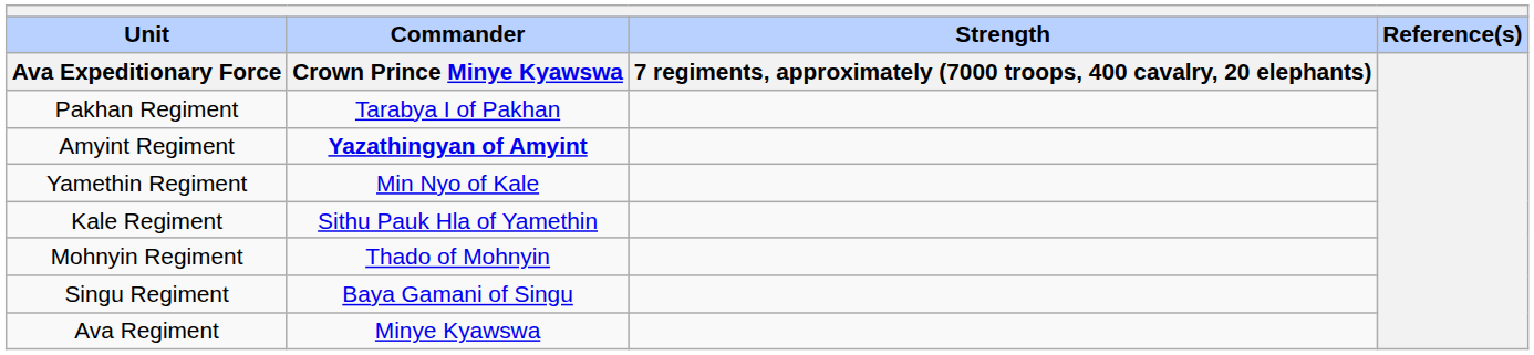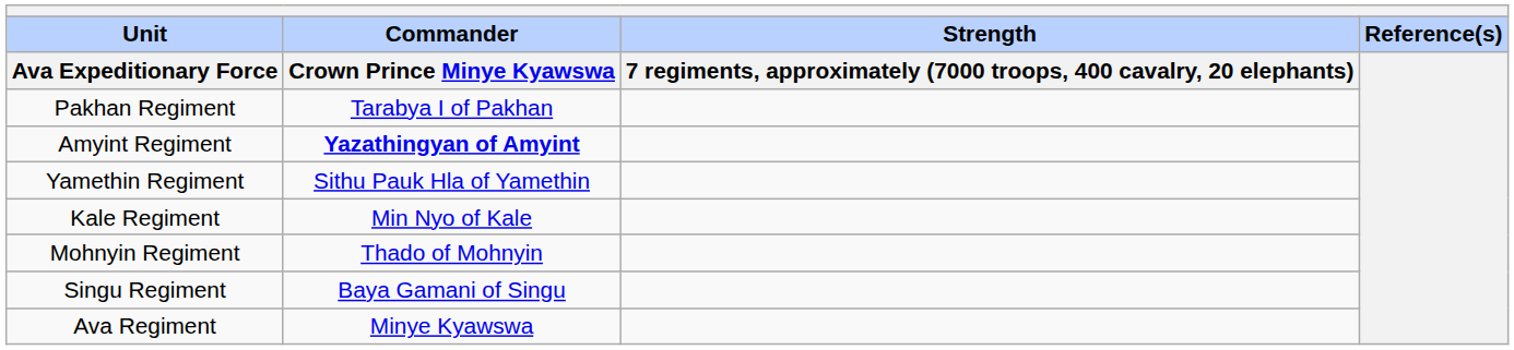 <table class="wikitable collapsible" style="min-width:60em; margin:0.3em auto; font-size:88%;">
 <tr>
 <th colspan=5></th>
 </tr>
 <tr>
 <th style="background-color:#B9D1FF">Unit</th>
 <th style="background-color:#B9D1FF">Commander</th>
 <th style="background-color:#B9D1FF">Strength</th>
 <th style="background-color:#B9D1FF">Reference(s)</th>
 </tr>
 <tr>
 <th colspan="1">Ava Expeditionary Force</th>
 <th colspan="1">Crown Prince <a href='#'>Minye Kyawswa</a></th>
 <th colspan="1">7 regiments, approximately (7000 troops, 400 cavalry, 20 elephants)</th>
 <th rowspan="8"></th>
 </tr>
 <tr>
 <td align="center">Pakhan Regiment</td>
 <td align="center"><a href='#'>Tarabya I of Pakhan</a></td>
 <td align="center"></td>
 </tr>
 <tr>
 <td align="center">Amyint Regiment</td>
 <td align="center"><strong><a href='#'>Yazathingyan of Amyint</a></strong></td>
 <td align="center"></td>
 </tr>
 <tr>
 <td align="center">Yamethin Regiment</td>
-<td align="center"><a href='#'>Min Nyo of Kale</a></td>
+<td align="center"><a href='#'>Sithu Pauk Hla of Yamethin</a></td>
 <td align="center"></td>
 </tr>
 <tr>
 <td align="center">Kale Regiment</td>
-<td align="center"><a href='#'>Sithu Pauk Hla of Yamethin</a></td>
+<td align="center"><a href='#'>Min Nyo of Kale</a></td>
 <td align="center"></td>
 </tr>
 <tr>
 <td align="center">Mohnyin Regiment</td>
 <td align="center"><a href='#'>Thado of Mohnyin</a></td>
 <td align="center"></td>
 </tr>
 <tr>
 <td align="center">Singu Regiment</td>
 <td align="center"><a href='#'>Baya Gamani of Singu</a></td>
 <td align="center"></td>
 </tr>
 <tr>
 <td align="center">Ava Regiment</td>
 <td align="center"><a href='#'>Minye Kyawswa</a></td>
 <td align="center"></td>
 </tr>
 </table>
